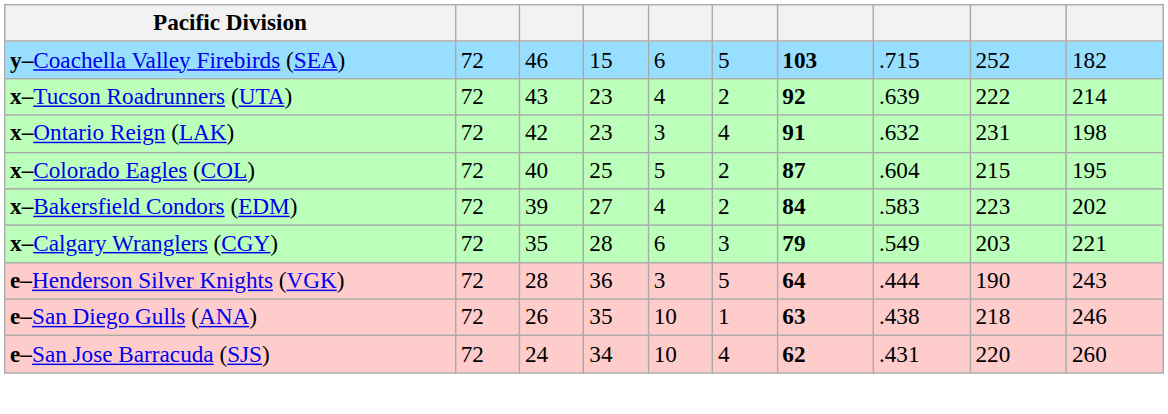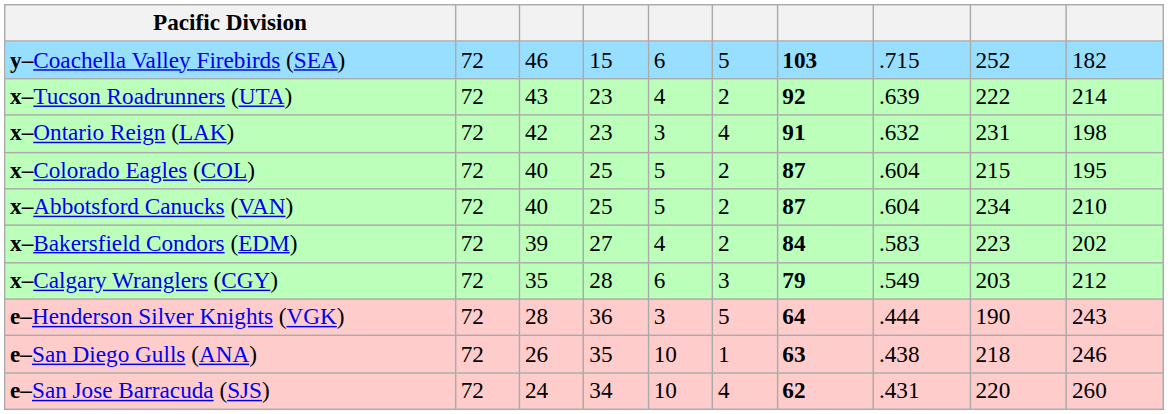 <table class="wikitable" style="width:50em">
 <tr>
 <th width="35%">Pacific Division</th>
 <th width="5%"></th>
 <th width="5%"></th>
 <th width="5%"></th>
 <th width="5%"></th>
 <th width="5%"></th>
 <th width="7.5%"></th>
 <th width="7.5%"></th>
 <th width="7.5%"></th>
 <th width="7.5%"></th>
 </tr>
 <tr bgcolor=#97DEFF>
 <td><strong>y–</strong><a href='#'>Coachella Valley Firebirds</a> (<a href='#'>SEA</a>)</td>
 <td>72</td>
 <td>46</td>
 <td>15</td>
 <td>6</td>
 <td>5</td>
 <td><strong>103</strong></td>
 <td>.715</td>
 <td>252</td>
 <td>182</td>
 </tr>
 <tr bgcolor=#bbffbb>
 <td><strong>x–</strong><a href='#'>Tucson Roadrunners</a> (<a href='#'>UTA</a>)</td>
 <td>72</td>
 <td>43</td>
 <td>23</td>
 <td>4</td>
 <td>2</td>
 <td><strong>92</strong></td>
 <td>.639</td>
 <td>222</td>
 <td>214</td>
 </tr>
 <tr bgcolor=#bbffbb>
 <td><strong>x–</strong><a href='#'>Ontario Reign</a> (<a href='#'>LAK</a>)</td>
 <td>72</td>
 <td>42</td>
 <td>23</td>
 <td>3</td>
 <td>4</td>
 <td><strong>91</strong></td>
 <td>.632</td>
 <td>231</td>
 <td>198</td>
 </tr>
 <tr bgcolor=#bbffbb>
 <td><strong>x–</strong><a href='#'>Colorado Eagles</a> (<a href='#'>COL</a>)</td>
 <td>72</td>
 <td>40</td>
 <td>25</td>
 <td>5</td>
 <td>2</td>
 <td><strong>87</strong></td>
 <td>.604</td>
 <td>215</td>
 <td>195</td>
 </tr>
 <tr bgcolor=#bbffbb>
+<td><strong>x–</strong><a href='#'>Abbotsford Canucks</a> (<a href='#'>VAN</a>)</td>
+<td>72</td>
+<td>40</td>
+<td>25</td>
+<td>5</td>
+<td>2</td>
+<td><strong>87</strong></td>
+<td>.604</td>
+<td>234</td>
+<td>210</td>
+</tr>
+<tr bgcolor=#bbffbb>
 <td><strong>x–</strong><a href='#'>Bakersfield Condors</a> (<a href='#'>EDM</a>)</td>
 <td>72</td>
 <td>39</td>
 <td>27</td>
 <td>4</td>
 <td>2</td>
 <td><strong>84</strong></td>
 <td>.583</td>
 <td>223</td>
 <td>202</td>
 </tr>
 <tr bgcolor=#bbffbb>
 <td><strong>x–</strong><a href='#'>Calgary Wranglers</a> (<a href='#'>CGY</a>)</td>
 <td>72</td>
 <td>35</td>
 <td>28</td>
 <td>6</td>
 <td>3</td>
 <td><strong>79</strong></td>
 <td>.549</td>
 <td>203</td>
-<td>221</td>
+<td>212</td>
 </tr>
 <tr bgcolor=#ffcccc>
 <td><strong>e–</strong><a href='#'>Henderson Silver Knights</a> (<a href='#'>VGK</a>)</td>
 <td>72</td>
 <td>28</td>
 <td>36</td>
 <td>3</td>
 <td>5</td>
 <td><strong>64</strong></td>
 <td>.444</td>
 <td>190</td>
 <td>243</td>
 </tr>
 <tr bgcolor=#ffcccc>
 <td><strong>e–</strong><a href='#'>San Diego Gulls</a> (<a href='#'>ANA</a>)</td>
 <td>72</td>
 <td>26</td>
 <td>35</td>
 <td>10</td>
 <td>1</td>
 <td><strong>63</strong></td>
 <td>.438</td>
 <td>218</td>
 <td>246</td>
 </tr>
 <tr bgcolor=#ffcccc>
 <td><strong>e–</strong><a href='#'>San Jose Barracuda</a> (<a href='#'>SJS</a>)</td>
 <td>72</td>
 <td>24</td>
 <td>34</td>
 <td>10</td>
 <td>4</td>
 <td><strong>62</strong></td>
 <td>.431</td>
 <td>220</td>
 <td>260</td>
 </tr>
 </table>
